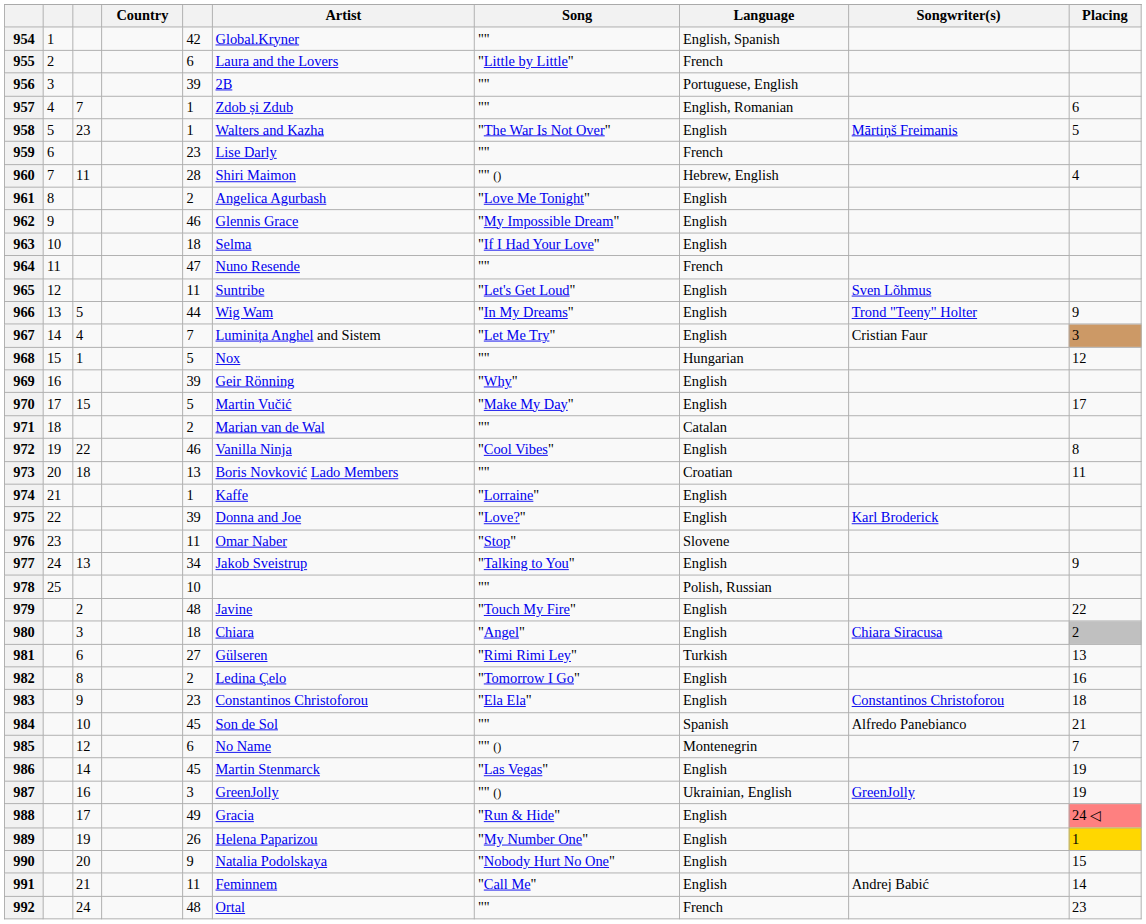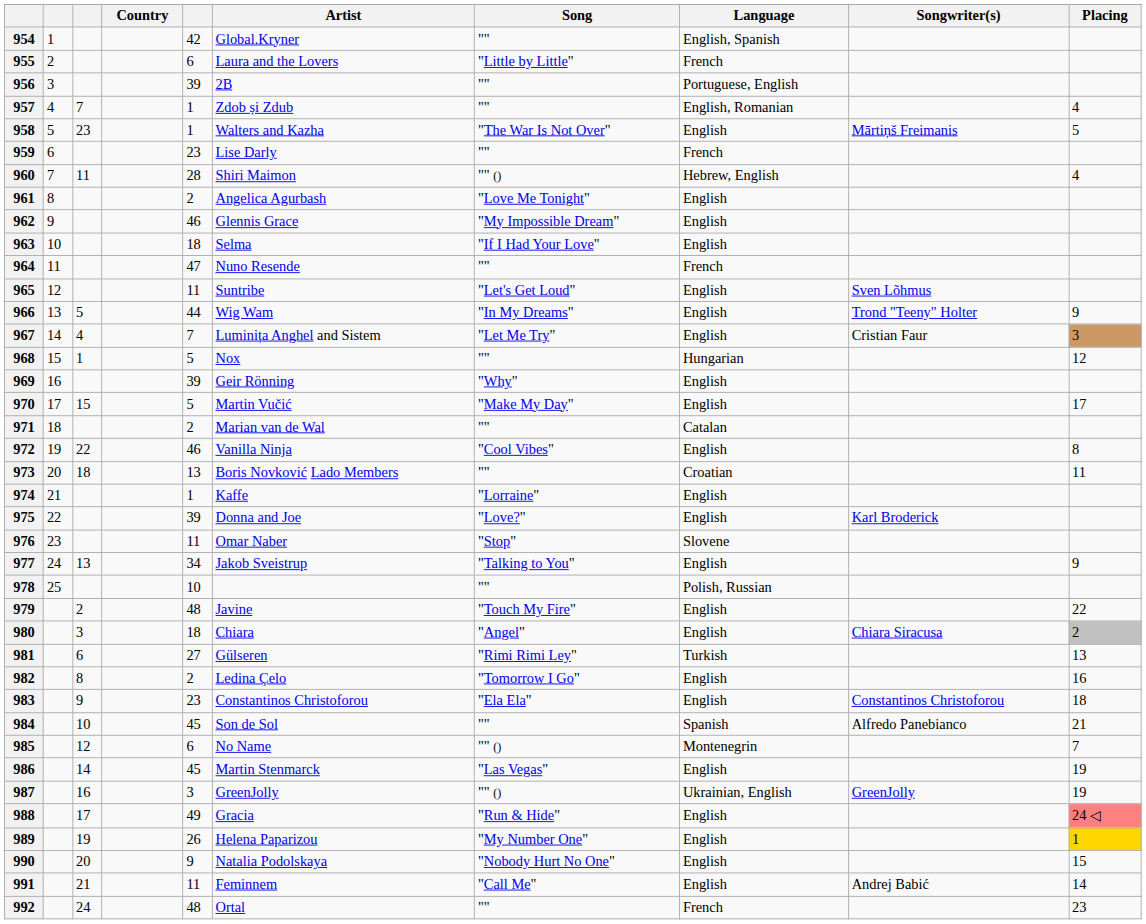 <table class="wikitable sortable plainrowheaders" style="width:100%">
 <tr>
 </tr>
 <tr>
 <th scope="col"></th>
 <th scope="col"></th>
 <th scope="col"></th>
 <th scope="col">Country</th>
 <th scope="col" class="unsortable"></th>
 <th scope="col">Artist</th>
 <th scope="col">Song</th>
 <th scope="col">Language</th>
 <th scope="col">Songwriter(s)</th>
 <th scope="col">Placing</th>
 </tr>
 <tr>
 <th scope="row">954</th>
 <td>1</td>
 <td></td>
 <td></td>
 <td>42</td>
 <td><a href='#'>Global.Kryner</a></td>
 <td>""</td>
 <td>English, Spanish</td>
 <td></td>
 <td></td>
 </tr>
 <tr>
 <th scope="row">955</th>
 <td>2</td>
 <td></td>
 <td></td>
 <td>6</td>
 <td><a href='#'>Laura and the Lovers</a></td>
 <td>"<a href='#'>Little by Little</a>"</td>
 <td>French</td>
 <td></td>
 <td></td>
 </tr>
 <tr>
 <th scope="row">956</th>
 <td>3</td>
 <td></td>
 <td></td>
 <td>39</td>
 <td><a href='#'>2B</a></td>
 <td>""</td>
 <td>Portuguese, English</td>
 <td></td>
 <td></td>
 </tr>
 <tr>
 <th scope="row">957</th>
 <td>4</td>
 <td>7</td>
 <td></td>
 <td>1</td>
 <td><a href='#'>Zdob și Zdub</a></td>
 <td>""</td>
 <td>English, Romanian</td>
 <td></td>
-<td>6 </td>
+<td>4 </td>
 </tr>
 <tr>
 <th scope="row">958</th>
 <td>5</td>
 <td>23</td>
 <td></td>
 <td>1</td>
 <td><a href='#'>Walters and Kazha</a></td>
 <td>"<a href='#'>The War Is Not Over</a>"</td>
 <td>English</td>
 <td><a href='#'>Mārtiņš Freimanis</a></td>
 <td>5 </td>
 </tr>
 <tr>
 <th scope="row">959</th>
 <td>6</td>
 <td></td>
 <td></td>
 <td>23</td>
 <td><a href='#'>Lise Darly</a></td>
 <td>""</td>
 <td>French</td>
 <td></td>
 <td></td>
 </tr>
 <tr>
 <th scope="row">960</th>
 <td>7</td>
 <td>11</td>
 <td></td>
 <td>28</td>
 <td><a href='#'>Shiri Maimon</a></td>
 <td>"" <small>()</small></td>
 <td>Hebrew, English</td>
 <td></td>
 <td>4 </td>
 </tr>
 <tr>
 <th scope="row">961</th>
 <td>8</td>
 <td></td>
 <td></td>
 <td>2</td>
 <td><a href='#'>Angelica Agurbash</a></td>
 <td>"<a href='#'>Love Me Tonight</a>"</td>
 <td>English</td>
 <td></td>
 <td></td>
 </tr>
 <tr>
 <th scope="row">962</th>
 <td>9</td>
 <td></td>
 <td></td>
 <td>46</td>
 <td><a href='#'>Glennis Grace</a></td>
 <td>"<a href='#'>My Impossible Dream</a>"</td>
 <td>English</td>
 <td></td>
 <td></td>
 </tr>
 <tr>
 <th scope="row">963</th>
 <td>10</td>
 <td></td>
 <td></td>
 <td>18</td>
 <td><a href='#'>Selma</a></td>
 <td>"<a href='#'>If I Had Your Love</a>"</td>
 <td>English</td>
 <td></td>
 <td></td>
 </tr>
 <tr>
 <th scope="row">964</th>
 <td>11</td>
 <td></td>
 <td></td>
 <td>47</td>
 <td><a href='#'>Nuno Resende</a></td>
 <td>""</td>
 <td>French</td>
 <td></td>
 <td></td>
 </tr>
 <tr>
 <th scope="row">965</th>
 <td>12</td>
 <td></td>
 <td></td>
 <td>11</td>
 <td><a href='#'>Suntribe</a></td>
 <td>"<a href='#'>Let's Get Loud</a>"</td>
 <td>English</td>
 <td><a href='#'>Sven Lõhmus</a></td>
 <td></td>
 </tr>
 <tr>
 <th scope="row">966</th>
 <td>13</td>
 <td>5</td>
 <td></td>
 <td>44</td>
 <td><a href='#'>Wig Wam</a></td>
 <td>"<a href='#'>In My Dreams</a>"</td>
 <td>English</td>
 <td><a href='#'>Trond "Teeny" Holter</a></td>
 <td>9 </td>
 </tr>
 <tr>
 <th scope="row">967</th>
 <td>14</td>
 <td>4</td>
 <td></td>
 <td>7</td>
 <td><a href='#'>Luminița Anghel</a> and Sistem</td>
 <td>"<a href='#'>Let Me Try</a>"</td>
 <td>English</td>
 <td>Cristian Faur</td>
 <td bgcolor="#C96">3 </td>
 </tr>
 <tr>
 <th scope="row">968</th>
 <td>15</td>
 <td>1</td>
 <td></td>
 <td>5</td>
 <td><a href='#'>Nox</a></td>
 <td>""</td>
 <td>Hungarian</td>
 <td></td>
 <td>12 </td>
 </tr>
 <tr>
 <th scope="row">969</th>
 <td>16</td>
 <td></td>
 <td></td>
 <td>39</td>
 <td><a href='#'>Geir Rönning</a></td>
 <td>"<a href='#'>Why</a>"</td>
 <td>English</td>
 <td></td>
 <td></td>
 </tr>
 <tr>
 <th scope="row">970</th>
 <td>17</td>
 <td>15</td>
 <td></td>
 <td>5</td>
 <td><a href='#'>Martin Vučić</a></td>
 <td>"<a href='#'>Make My Day</a>"</td>
 <td>English</td>
 <td></td>
 <td>17 </td>
 </tr>
 <tr>
 <th scope="row">971</th>
 <td>18</td>
 <td></td>
 <td></td>
 <td>2</td>
 <td><a href='#'>Marian van de Wal</a></td>
 <td>""</td>
 <td>Catalan</td>
 <td></td>
 <td></td>
 </tr>
 <tr>
 <th scope="row">972</th>
 <td>19</td>
 <td>22</td>
 <td></td>
 <td>46</td>
 <td><a href='#'>Vanilla Ninja</a></td>
 <td>"<a href='#'>Cool Vibes</a>"</td>
 <td>English</td>
 <td></td>
 <td>8 </td>
 </tr>
 <tr>
 <th scope="row">973</th>
 <td>20</td>
 <td>18</td>
 <td></td>
 <td>13</td>
 <td><a href='#'>Boris Novković</a>  <a href='#'>Lado Members</a></td>
 <td>""</td>
 <td>Croatian</td>
 <td></td>
 <td>11 </td>
 </tr>
 <tr>
 <th scope="row">974</th>
 <td>21</td>
 <td></td>
 <td></td>
 <td>1</td>
 <td><a href='#'>Kaffe</a></td>
 <td>"<a href='#'>Lorraine</a>"</td>
 <td>English</td>
 <td></td>
 <td></td>
 </tr>
 <tr>
 <th scope="row">975</th>
 <td>22</td>
 <td></td>
 <td></td>
 <td>39</td>
 <td><a href='#'>Donna and Joe</a></td>
 <td>"<a href='#'>Love?</a>"</td>
 <td>English</td>
 <td><a href='#'>Karl Broderick</a></td>
 <td></td>
 </tr>
 <tr>
 <th scope="row">976</th>
 <td>23</td>
 <td></td>
 <td></td>
 <td>11</td>
 <td><a href='#'>Omar Naber</a></td>
 <td>"<a href='#'>Stop</a>"</td>
 <td>Slovene</td>
 <td></td>
 <td></td>
 </tr>
 <tr>
 <th scope="row">977</th>
 <td>24</td>
 <td>13</td>
 <td></td>
 <td>34</td>
 <td><a href='#'>Jakob Sveistrup</a></td>
 <td>"<a href='#'>Talking to You</a>"</td>
 <td>English</td>
 <td></td>
 <td>9 </td>
 </tr>
 <tr>
 <th scope="row">978</th>
 <td>25</td>
 <td></td>
 <td></td>
 <td>10</td>
 <td></td>
 <td>""</td>
 <td>Polish, Russian</td>
 <td></td>
 <td></td>
 </tr>
 <tr>
 <th scope="row">979</th>
 <td></td>
 <td>2</td>
 <td></td>
 <td>48</td>
 <td><a href='#'>Javine</a></td>
 <td>"<a href='#'>Touch My Fire</a>"</td>
 <td>English</td>
 <td></td>
 <td>22</td>
 </tr>
 <tr>
 <th scope="row">980</th>
 <td></td>
 <td>3</td>
 <td></td>
 <td>18</td>
 <td><a href='#'>Chiara</a></td>
 <td>"<a href='#'>Angel</a>"</td>
 <td>English</td>
 <td><a href='#'>Chiara Siracusa</a></td>
 <td bgcolor="silver">2</td>
 </tr>
 <tr>
 <th scope="row">981</th>
 <td></td>
 <td>6</td>
 <td></td>
 <td>27</td>
 <td><a href='#'>Gülseren</a></td>
 <td>"<a href='#'>Rimi Rimi Ley</a>"</td>
 <td>Turkish</td>
 <td></td>
 <td>13</td>
 </tr>
 <tr>
 <th scope="row">982</th>
 <td></td>
 <td>8</td>
 <td></td>
 <td>2</td>
 <td><a href='#'>Ledina Çelo</a></td>
 <td>"<a href='#'>Tomorrow I Go</a>"</td>
 <td>English</td>
 <td></td>
 <td>16</td>
 </tr>
 <tr>
 <th scope="row">983</th>
 <td></td>
 <td>9</td>
 <td></td>
 <td>23</td>
 <td><a href='#'>Constantinos Christoforou</a></td>
 <td>"<a href='#'>Ela Ela</a>"</td>
 <td>English</td>
 <td><a href='#'>Constantinos Christoforou</a></td>
 <td>18</td>
 </tr>
 <tr>
 <th scope="row">984</th>
 <td></td>
 <td>10</td>
 <td></td>
 <td>45</td>
 <td><a href='#'>Son de Sol</a></td>
 <td>""</td>
 <td>Spanish</td>
 <td>Alfredo Panebianco</td>
 <td>21</td>
 </tr>
 <tr>
 <th scope="row">985</th>
 <td></td>
 <td>12</td>
 <td></td>
 <td>6</td>
 <td><a href='#'>No Name</a></td>
 <td>"" <small>()</small></td>
 <td>Montenegrin</td>
 <td></td>
 <td>7</td>
 </tr>
 <tr>
 <th scope="row">986</th>
 <td></td>
 <td>14</td>
 <td></td>
 <td>45</td>
 <td><a href='#'>Martin Stenmarck</a></td>
 <td>"<a href='#'>Las Vegas</a>"</td>
 <td>English</td>
 <td></td>
 <td>19</td>
 </tr>
 <tr>
 <th scope="row">987</th>
 <td></td>
 <td>16</td>
 <td></td>
 <td>3</td>
 <td><a href='#'>GreenJolly</a></td>
 <td>"" <small>()</small></td>
 <td>Ukrainian, English</td>
 <td><a href='#'>GreenJolly</a></td>
 <td>19</td>
 </tr>
 <tr>
 <th scope="row">988</th>
 <td></td>
 <td>17</td>
 <td></td>
 <td>49</td>
 <td><a href='#'>Gracia</a></td>
 <td>"<a href='#'>Run & Hide</a>"</td>
 <td>English</td>
 <td></td>
 <td bgcolor="#FE8080">24 ◁</td>
 </tr>
 <tr>
 <th scope="row">989</th>
 <td></td>
 <td>19</td>
 <td></td>
 <td>26</td>
 <td><a href='#'>Helena Paparizou</a></td>
 <td>"<a href='#'>My Number One</a>"</td>
 <td>English</td>
 <td></td>
 <td bgcolor="gold">1</td>
 </tr>
 <tr>
 <th scope="row">990</th>
 <td></td>
 <td>20</td>
 <td></td>
 <td>9</td>
 <td><a href='#'>Natalia Podolskaya</a></td>
 <td>"<a href='#'>Nobody Hurt No One</a>"</td>
 <td>English</td>
 <td></td>
 <td>15</td>
 </tr>
 <tr>
 <th scope="row">991</th>
 <td></td>
 <td>21</td>
 <td></td>
 <td>11</td>
 <td><a href='#'>Feminnem</a></td>
 <td>"<a href='#'>Call Me</a>"</td>
 <td>English</td>
 <td>Andrej Babić</td>
 <td>14</td>
 </tr>
 <tr>
 <th scope="row">992</th>
 <td></td>
 <td>24</td>
 <td></td>
 <td>48</td>
 <td><a href='#'>Ortal</a></td>
 <td>""</td>
 <td>French</td>
 <td></td>
 <td>23</td>
 </tr>
 </table>
